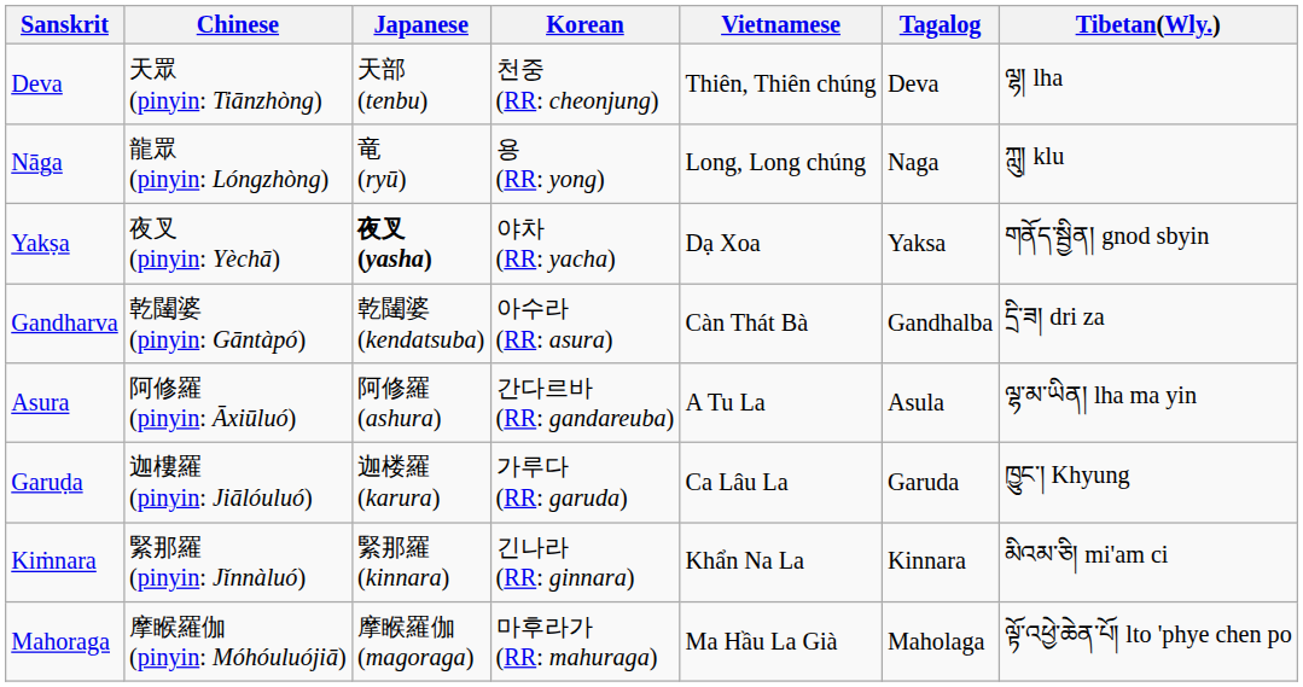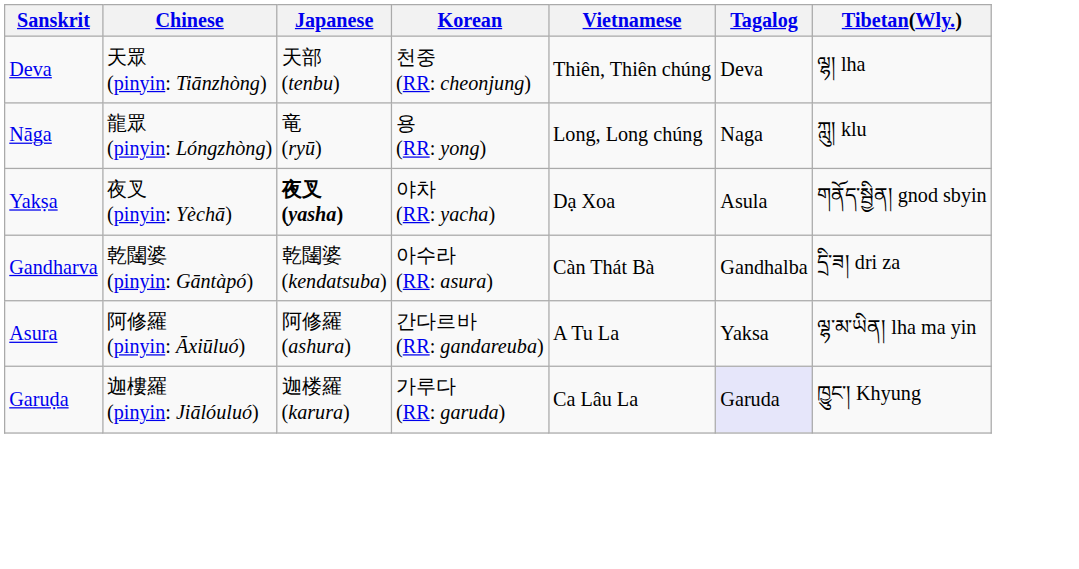 <table class="wikitable">
 <tr>
 <th><a href='#'>Sanskrit</a></th>
 <th><a href='#'>Chinese</a></th>
 <th><a href='#'>Japanese</a></th>
 <th><a href='#'>Korean</a></th>
 <th><a href='#'>Vietnamese</a></th>
 <th><a href='#'>Tagalog</a></th>
 <th><a href='#'>Tibetan</a>(<a href='#'>Wly.</a>)</th>
 </tr>
 <tr>
 <td><a href='#'>Deva</a></td>
 <td>天眾<br>(<a href='#'>pinyin</a>: <em>Tiānzhòng</em>)</td>
 <td>天部<br>(<em>tenbu</em>)</td>
 <td>천중<br>(<a href='#'>RR</a>: <em>cheonjung</em>)</td>
 <td>Thiên, Thiên chúng</td>
 <td>Deva</td>
 <td>ལྷ། lha</td>
 </tr>
 <tr>
 <td><a href='#'>Nāga</a></td>
 <td>龍眾<br>(<a href='#'>pinyin</a>: <em>Lóngzhòng</em>)</td>
 <td>竜<br>(<em>ryū</em>)</td>
 <td>용<br>(<a href='#'>RR</a>: <em>yong</em>)</td>
 <td>Long, Long chúng</td>
 <td>Naga</td>
 <td>ཀླུ། klu</td>
 </tr>
 <tr>
 <td><a href='#'>Yakṣa</a></td>
 <td>夜叉<br>(<a href='#'>pinyin</a>: <em>Yèchā</em>)</td>
 <td><strong>夜叉<br>(<em>yasha</em>)</strong></td>
 <td>야차<br>(<a href='#'>RR</a>: <em>yacha</em>)</td>
 <td>Dạ Xoa</td>
-<td>Yaksa</td>
+<td>Asula</td>
 <td>གནོད་སྦྱིན།  gnod sbyin</td>
 </tr>
 <tr>
 <td><a href='#'>Gandharva</a></td>
 <td>乾闥婆<br>(<a href='#'>pinyin</a>: <em>Gāntàpó</em>)</td>
 <td>乾闥婆<br>(<em>kendatsuba</em>)</td>
 <td>아수라<br>(<a href='#'>RR</a>: <em>asura</em>)</td>
 <td>Càn Thát Bà</td>
 <td>Gandhalba</td>
 <td>དྲི་ཟ། dri za</td>
 </tr>
 <tr>
 <td><a href='#'>Asura</a></td>
 <td>阿修羅<br>(<a href='#'>pinyin</a>: <em>Āxiūluó</em>)</td>
 <td>阿修羅<br>(<em>ashura</em>)</td>
 <td>간다르바<br>(<a href='#'>RR</a>: <em>gandareuba</em>)</td>
 <td>A Tu La</td>
-<td>Asula</td>
+<td>Yaksa</td>
 <td>ལྷ་མ་ཡིན། lha ma yin</td>
 </tr>
 <tr>
 <td><a href='#'>Garuḍa</a></td>
 <td>迦樓羅<br>(<a href='#'>pinyin</a>: <em>Jiālóuluó</em>)</td>
 <td>迦楼羅<br>(<em>karura</em>)</td>
 <td>가루다<br>(<a href='#'>RR</a>: <em>garuda</em>)</td>
 <td>Ca Lâu La</td>
-<td>Garuda</td>
+<td style="background: lavender;">Garuda</td>
 <td>ཁྱུང་། Khyung</td>
 </tr>
-<tr>
-<td><a href='#'>Kiṁnara</a></td>
-<td>緊那羅<br>(<a href='#'>pinyin</a>: <em>Jǐnnàluó</em>)</td>
-<td>緊那羅<br>(<em>kinnara</em>)</td>
-<td>긴나라<br>(<a href='#'>RR</a>: <em>ginnara</em>)</td>
-<td>Khẩn Na La</td>
-<td>Kinnara</td>
-<td>མིའམ་ཅི། mi'am ci</td>
-</tr>
-<tr>
-<td><a href='#'>Mahoraga</a></td>
-<td>摩睺羅伽<br>(<a href='#'>pinyin</a>: <em>Móhóuluójiā</em>)</td>
-<td>摩睺羅伽<br>(<em>magoraga</em>)</td>
-<td>마후라가<br>(<a href='#'>RR</a>: <em>mahuraga</em>)</td>
-<td>Ma Hầu La Già</td>
-<td>Maholaga</td>
-<td>ལྟོ་འཕྱེ་ཆེན་པོ། lto 'phye chen po</td>
-</tr>
 </table>
